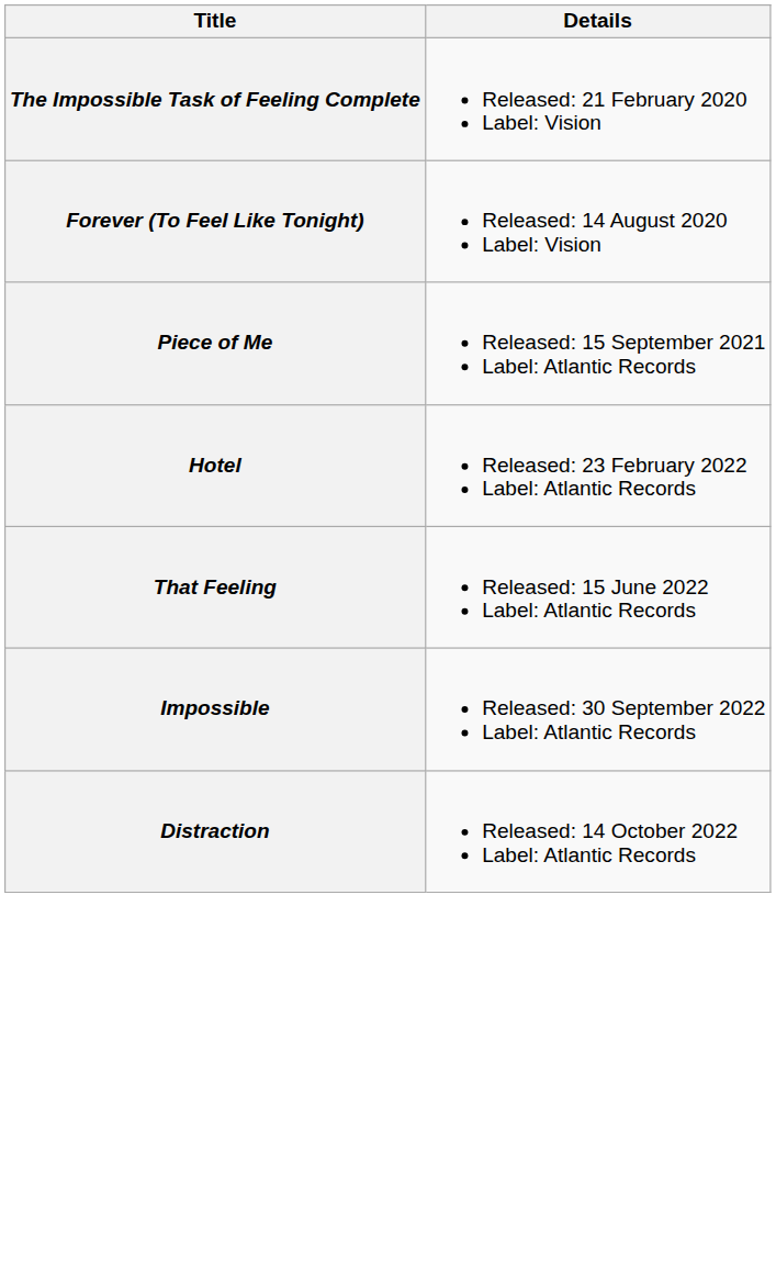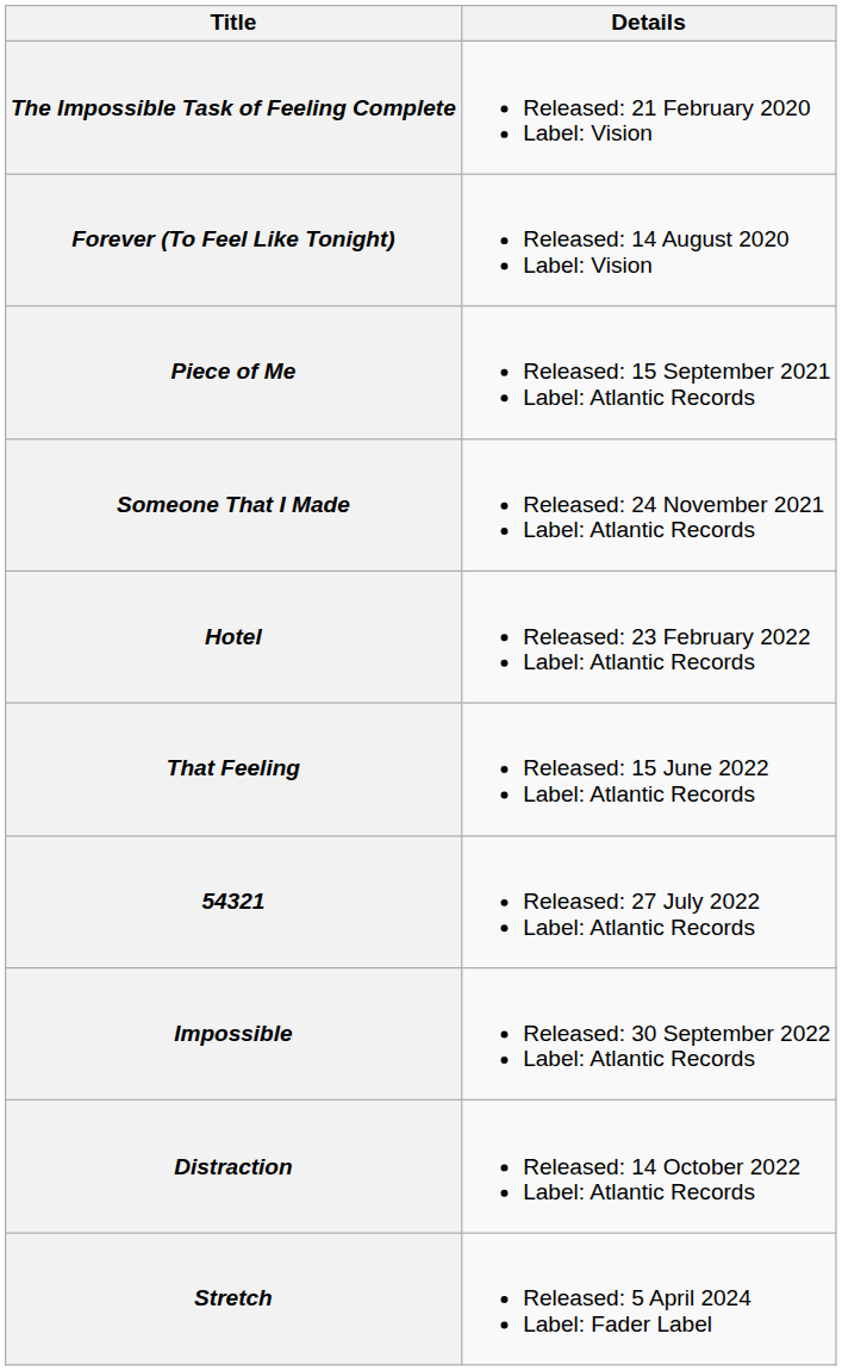 <table class="wikitable plainrowheaders">
 <tr>
 <th>Title</th>
 <th>Details</th>
 </tr>
 <tr>
 <th scope="row"><em>The Impossible Task of Feeling Complete</em></th>
 <td><br><ul><li>Released: 21 February 2020</li><li>Label: Vision</li></ul></td>
 </tr>
 <tr>
 <th scope="row"><em>Forever (To Feel Like Tonight)</em></th>
 <td><br><ul><li>Released: 14 August 2020</li><li>Label: Vision</li></ul></td>
 </tr>
 <tr>
 <th scope="row"><em>Piece of Me</em></th>
 <td><br><ul><li>Released: 15 September 2021</li><li>Label: Atlantic Records</li></ul></td>
 </tr>
 <tr>
+<th scope="row"><em>Someone That I Made</em></th>
+<td><br><ul><li>Released: 24 November 2021</li><li>Label: Atlantic Records</li></ul></td>
+</tr>
+<tr>
 <th scope="row"><em>Hotel</em></th>
 <td><br><ul><li>Released: 23 February 2022</li><li>Label: Atlantic Records</li></ul></td>
 </tr>
 <tr>
 <th scope="row"><em>That Feeling</em></th>
 <td><br><ul><li>Released: 15 June 2022</li><li>Label: Atlantic Records</li></ul></td>
+</tr>
+<tr>
+<th scope="row"><em>54321</em></th>
+<td><br><ul><li>Released: 27 July 2022</li><li>Label: Atlantic Records</li></ul></td>
 </tr>
 <tr>
 <th scope="row"><em>Impossible</em><br></th>
 <td><br><ul><li>Released: 30 September 2022</li><li>Label: Atlantic Records</li></ul></td>
 </tr>
 <tr>
 <th scope="row"><em>Distraction</em></th>
 <td><br><ul><li>Released: 14 October 2022</li><li>Label: Atlantic Records</li></ul></td>
 </tr>
+<tr>
+<th scope="row"><em>Stretch</em></th>
+<td><br><ul><li>Released: 5 April 2024</li><li>Label: Fader Label</li></ul></td>
+</tr>
 </table>
